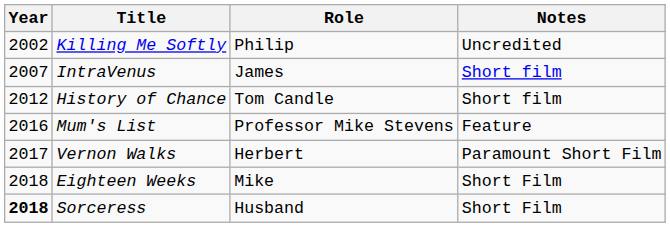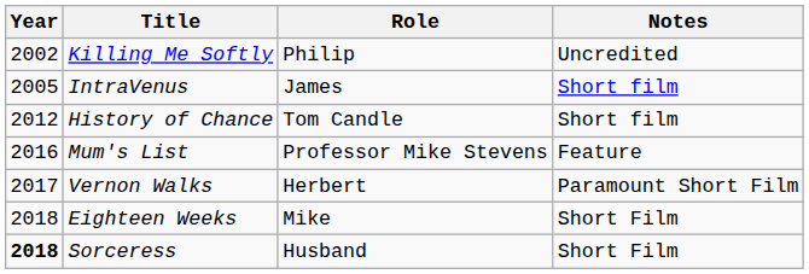 <table class="wikitable">
 <tr>
 <th>Year</th>
 <th>Title</th>
 <th>Role</th>
 <th>Notes</th>
 </tr>
 <tr>
 <td rowspan="1">2002</td>
 <td><em><a href='#'>Killing Me Softly</a></em></td>
 <td>Philip</td>
 <td>Uncredited</td>
 </tr>
 <tr>
-<td rowspan="1">2007</td>
+<td rowspan="1">2005</td>
 <td><em>IntraVenus</em></td>
 <td>James</td>
 <td><a href='#'>Short film</a></td>
 </tr>
 <tr>
 <td rowspan="1">2012</td>
 <td><em>History of Chance</em></td>
 <td>Tom Candle</td>
 <td>Short film</td>
 </tr>
 <tr>
 <td rowspan="1">2016</td>
 <td><em>Mum's List</em></td>
 <td>Professor Mike Stevens</td>
 <td>Feature</td>
 </tr>
 <tr>
 <td rowspan="1">2017</td>
 <td><em>Vernon Walks</em></td>
 <td>Herbert</td>
 <td>Paramount Short Film</td>
 </tr>
 <tr>
 <td rowspan="1">2018</td>
 <td><em>Eighteen Weeks</em></td>
 <td>Mike</td>
 <td>Short Film</td>
 </tr>
 <tr>
 <td rowspan="1"><strong>2018</strong></td>
 <td><em>Sorceress</em></td>
 <td>Husband</td>
 <td>Short Film</td>
 </tr>
 </table>
